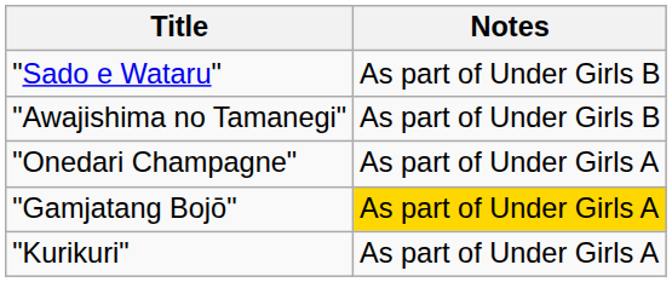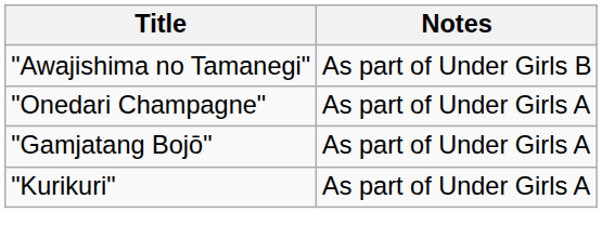 <table class="wikitable">
 <tr>
 <th>Title</th>
 <th>Notes</th>
-</tr>
-<tr>
-<td>"<a href='#'>Sado e Wataru</a>"</td>
-<td>As part of Under Girls B</td>
 </tr>
 <tr>
 <td>"Awajishima no Tamanegi"</td>
 <td>As part of Under Girls B</td>
 </tr>
 <tr>
 <td>"Onedari Champagne"</td>
 <td>As part of Under Girls A</td>
 </tr>
 <tr>
 <td>"Gamjatang Bojō"</td>
-<td style="background: gold;">As part of Under Girls A</td>
+<td>As part of Under Girls A</td>
 </tr>
 <tr>
 <td>"Kurikuri"</td>
 <td>As part of Under Girls A</td>
 </tr>
 </table>
